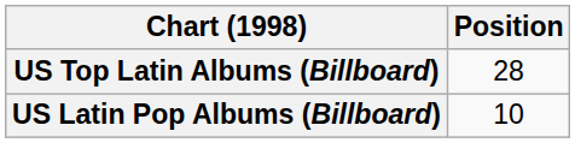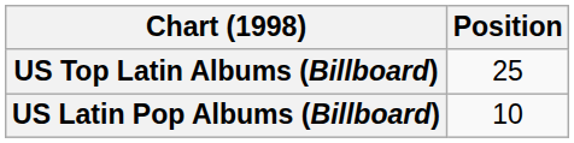 <table class="wikitable sortable plainrowheaders" style="text-align:center">
 <tr>
 <th scope="col">Chart (1998)</th>
 <th scope="col">Position</th>
 </tr>
 <tr>
 <th scope="row">US Top Latin Albums (<em>Billboard</em>)</th>
-<td>28</td>
+<td>25</td>
 </tr>
 <tr>
 <th scope="row">US Latin Pop Albums (<em>Billboard</em>)</th>
 <td>10</td>
 </tr>
 </table>
